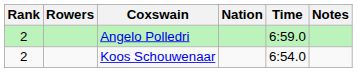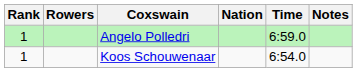 <table class="wikitable sortable" style="text-align:center">
 <tr>
 <th>Rank</th>
 <th>Rowers</th>
 <th>Coxswain</th>
 <th>Nation</th>
 <th>Time</th>
 <th>Notes</th>
 </tr>
 <tr bgcolor=bbf3bb>
-<td>2</td>
+<td>1</td>
 <td align=left></td>
 <td align=left><a href='#'>Angelo Polledri</a></td>
 <td align=left></td>
 <td>6:59.0</td>
 <td></td>
 </tr>
 <tr>
-<td>2</td>
+<td>1</td>
 <td align=left></td>
 <td align=left><a href='#'>Koos Schouwenaar</a></td>
 <td align=left></td>
 <td>6:54.0</td>
 <td></td>
 </tr>
 </table>
